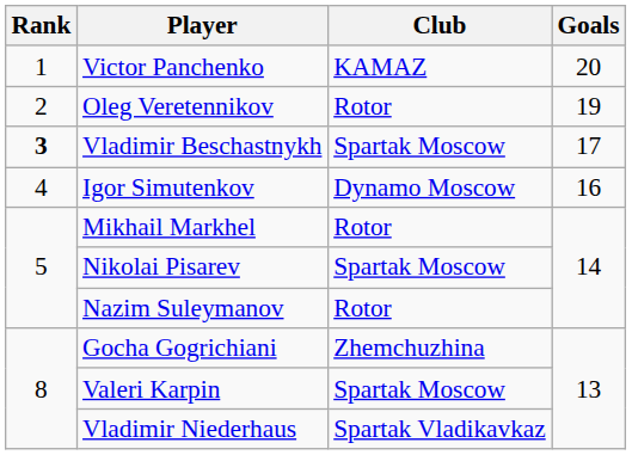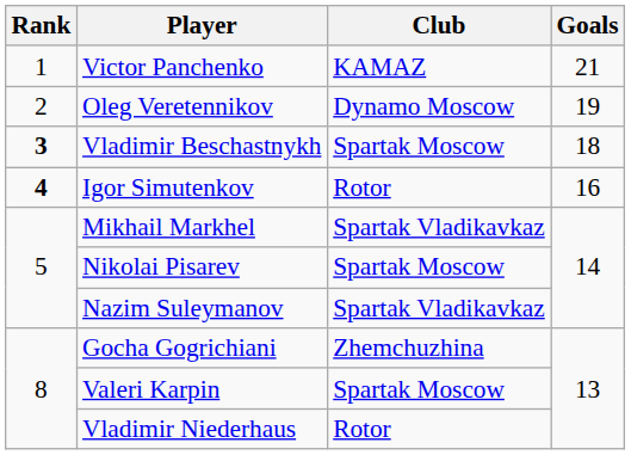 <table class="wikitable" style="text-align: center;">
 <tr>
 <th>Rank</th>
 <th>Player</th>
 <th>Club</th>
 <th>Goals</th>
 </tr>
 <tr>
 <td>1</td>
 <td style="text-align: left;"> <a href='#'>Victor Panchenko</a></td>
 <td style="text-align: left;"><a href='#'>KAMAZ</a></td>
-<td>20</td>
+<td>21</td>
 </tr>
 <tr>
 <td>2</td>
 <td style="text-align: left;"> <a href='#'>Oleg Veretennikov</a></td>
-<td style="text-align: left;"><a href='#'>Rotor</a></td>
+<td style="text-align: left;"><a href='#'>Dynamo Moscow</a></td>
 <td>19</td>
 </tr>
 <tr>
 <td><strong>3</strong></td>
 <td style="text-align: left;"> <a href='#'>Vladimir Beschastnykh</a></td>
 <td style="text-align: left;"><a href='#'>Spartak Moscow</a></td>
-<td>17</td>
+<td>18</td>
 </tr>
 <tr>
-<td>4</td>
+<td><strong>4</strong></td>
 <td style="text-align: left;"> <a href='#'>Igor Simutenkov</a></td>
-<td style="text-align: left;"><a href='#'>Dynamo Moscow</a></td>
+<td style="text-align: left;"><a href='#'>Rotor</a></td>
 <td>16</td>
 </tr>
 <tr>
 <td rowspan="3">5</td>
 <td style="text-align: left;"> <a href='#'>Mikhail Markhel</a></td>
-<td style="text-align: left;"><a href='#'>Rotor</a></td>
+<td style="text-align: left;"><a href='#'>Spartak Vladikavkaz</a></td>
 <td rowspan="3">14</td>
 </tr>
 <tr>
 <td style="text-align: left;"> <a href='#'>Nikolai Pisarev</a></td>
 <td style="text-align: left;"><a href='#'>Spartak Moscow</a></td>
 </tr>
 <tr>
 <td style="text-align: left;"> <a href='#'>Nazim Suleymanov</a></td>
-<td style="text-align: left;"><a href='#'>Rotor</a></td>
+<td style="text-align: left;"><a href='#'>Spartak Vladikavkaz</a></td>
 </tr>
 <tr>
 <td rowspan="3">8</td>
 <td style="text-align: left;"> <a href='#'>Gocha Gogrichiani</a></td>
 <td style="text-align: left;"><a href='#'>Zhemchuzhina</a></td>
 <td rowspan="3">13</td>
 </tr>
 <tr>
 <td style="text-align: left;"> <a href='#'>Valeri Karpin</a></td>
 <td style="text-align: left;"><a href='#'>Spartak Moscow</a></td>
 </tr>
 <tr>
 <td style="text-align: left;"> <a href='#'>Vladimir Niederhaus</a></td>
-<td style="text-align: left;"><a href='#'>Spartak Vladikavkaz</a></td>
+<td style="text-align: left;"><a href='#'>Rotor</a></td>
 </tr>
 </table>
